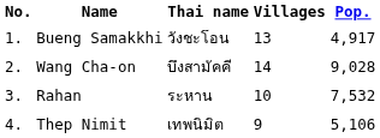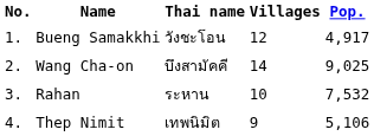 <table>
 <tr>
 <th>No.</th>
 <th>Name</th>
 <th>Thai name</th>
 <th>Villages</th>
 <th><a href='#'>Pop.</a></th>
 </tr>
 <tr>
 <td>1.</td>
 <td>Bueng Samakkhi</td>
 <td>วังชะโอน</td>
-<td>13</td>
+<td>12</td>
 <td>4,917</td>
 <td></td>
 </tr>
 <tr>
 <td>2.</td>
 <td>Wang Cha-on</td>
 <td>บึงสามัคคี</td>
 <td>14</td>
-<td>9,028</td>
+<td>9,025</td>
 <td></td>
 </tr>
 <tr>
 <td>3.</td>
 <td>Rahan</td>
 <td>ระหาน</td>
 <td>10</td>
 <td>7,532</td>
 <td></td>
 </tr>
 <tr>
 <td>4.</td>
 <td>Thep Nimit</td>
 <td>เทพนิมิต</td>
 <td>9</td>
 <td>5,106</td>
 <td></td>
 </tr>
 </table>
